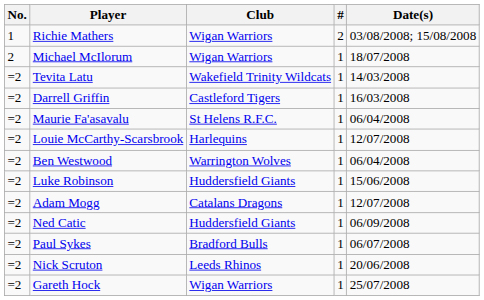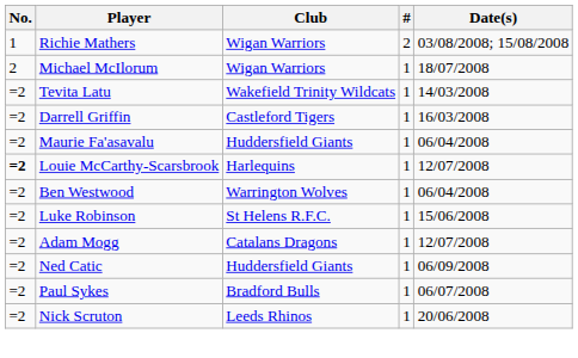 <table class="wikitable">
 <tr>
 <th>No.</th>
 <th>Player</th>
 <th>Club</th>
 <th>#</th>
 <th>Date(s)</th>
 </tr>
 <tr>
 <td>1</td>
 <td><a href='#'>Richie Mathers</a></td>
 <td><a href='#'>Wigan Warriors</a></td>
 <td>2</td>
 <td>03/08/2008; 15/08/2008</td>
 </tr>
 <tr>
 <td>2</td>
 <td><a href='#'>Michael McIlorum</a></td>
 <td><a href='#'>Wigan Warriors</a></td>
 <td>1</td>
 <td>18/07/2008</td>
 </tr>
 <tr>
 <td>=2</td>
 <td><a href='#'>Tevita Latu</a></td>
 <td><a href='#'>Wakefield Trinity Wildcats</a></td>
 <td>1</td>
 <td>14/03/2008</td>
 </tr>
 <tr>
 <td>=2</td>
 <td><a href='#'>Darrell Griffin</a></td>
 <td><a href='#'>Castleford Tigers</a></td>
 <td>1</td>
 <td>16/03/2008</td>
 </tr>
 <tr>
 <td>=2</td>
 <td><a href='#'>Maurie Fa'asavalu</a></td>
-<td><a href='#'>St Helens R.F.C.</a></td>
+<td><a href='#'>Huddersfield Giants</a></td>
 <td>1</td>
 <td>06/04/2008</td>
 </tr>
 <tr>
-<td>=2</td>
+<td><strong>=2</strong></td>
 <td><a href='#'>Louie McCarthy-Scarsbrook</a></td>
 <td><a href='#'>Harlequins</a></td>
 <td>1</td>
 <td>12/07/2008</td>
 </tr>
 <tr>
 <td>=2</td>
 <td><a href='#'>Ben Westwood</a></td>
 <td><a href='#'>Warrington Wolves</a></td>
 <td>1</td>
 <td>06/04/2008</td>
 </tr>
 <tr>
 <td>=2</td>
 <td><a href='#'>Luke Robinson</a></td>
-<td><a href='#'>Huddersfield Giants</a></td>
+<td><a href='#'>St Helens R.F.C.</a></td>
 <td>1</td>
 <td>15/06/2008</td>
 </tr>
 <tr>
 <td>=2</td>
 <td><a href='#'>Adam Mogg</a></td>
 <td><a href='#'>Catalans Dragons</a></td>
 <td>1</td>
 <td>12/07/2008</td>
 </tr>
 <tr>
 <td>=2</td>
 <td><a href='#'>Ned Catic</a></td>
 <td><a href='#'>Huddersfield Giants</a></td>
 <td>1</td>
 <td>06/09/2008</td>
 </tr>
 <tr>
 <td>=2</td>
 <td><a href='#'>Paul Sykes</a></td>
 <td><a href='#'>Bradford Bulls</a></td>
 <td>1</td>
 <td>06/07/2008</td>
 </tr>
 <tr>
 <td>=2</td>
 <td><a href='#'>Nick Scruton</a></td>
 <td><a href='#'>Leeds Rhinos</a></td>
 <td>1</td>
 <td>20/06/2008</td>
 </tr>
-<tr>
-<td>=2</td>
-<td><a href='#'>Gareth Hock</a></td>
-<td><a href='#'>Wigan Warriors</a></td>
-<td>1</td>
-<td>25/07/2008</td>
-</tr>
 </table>
